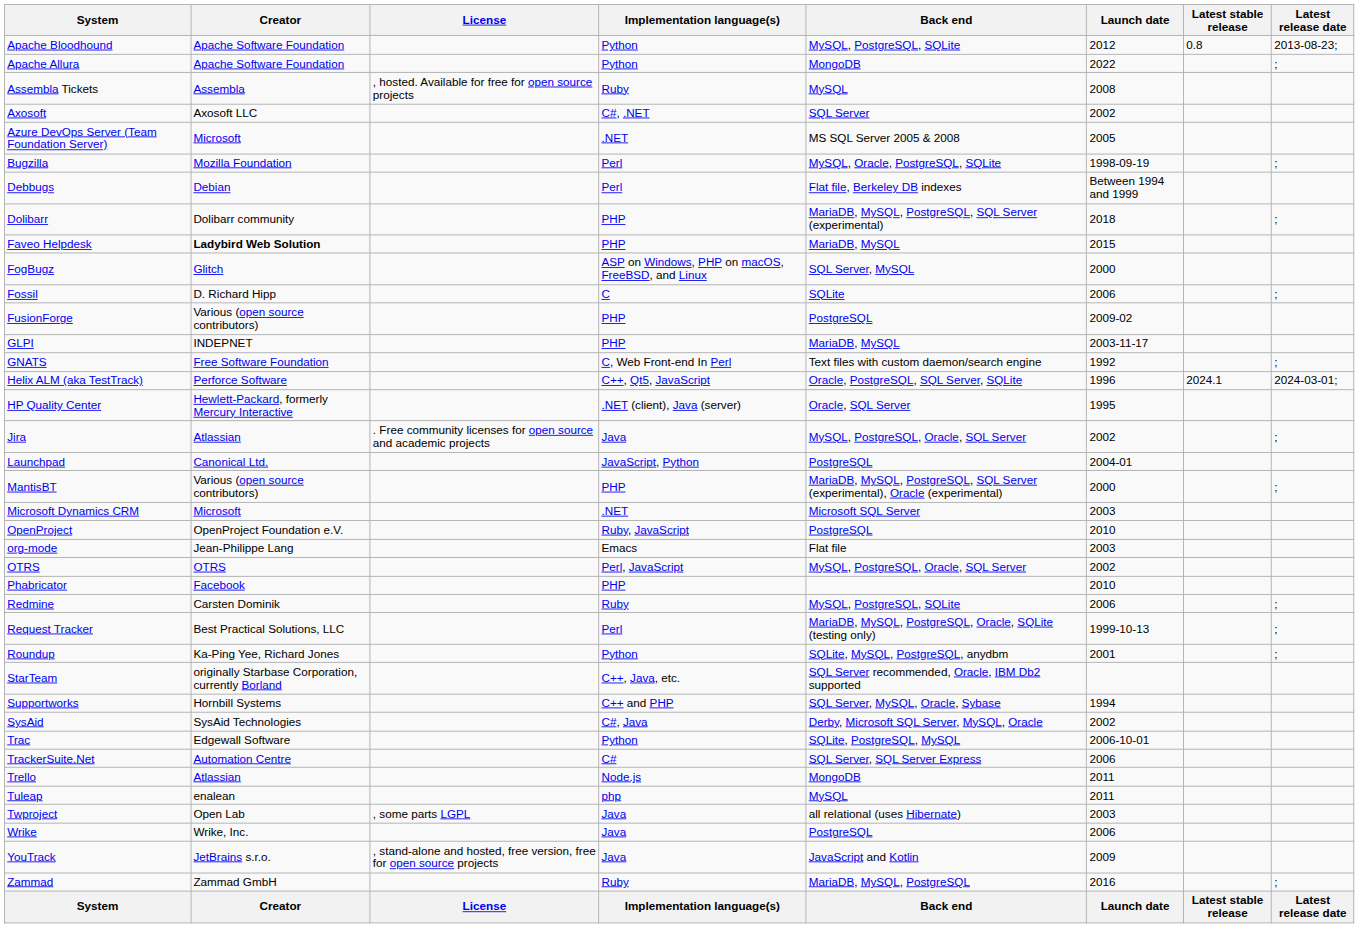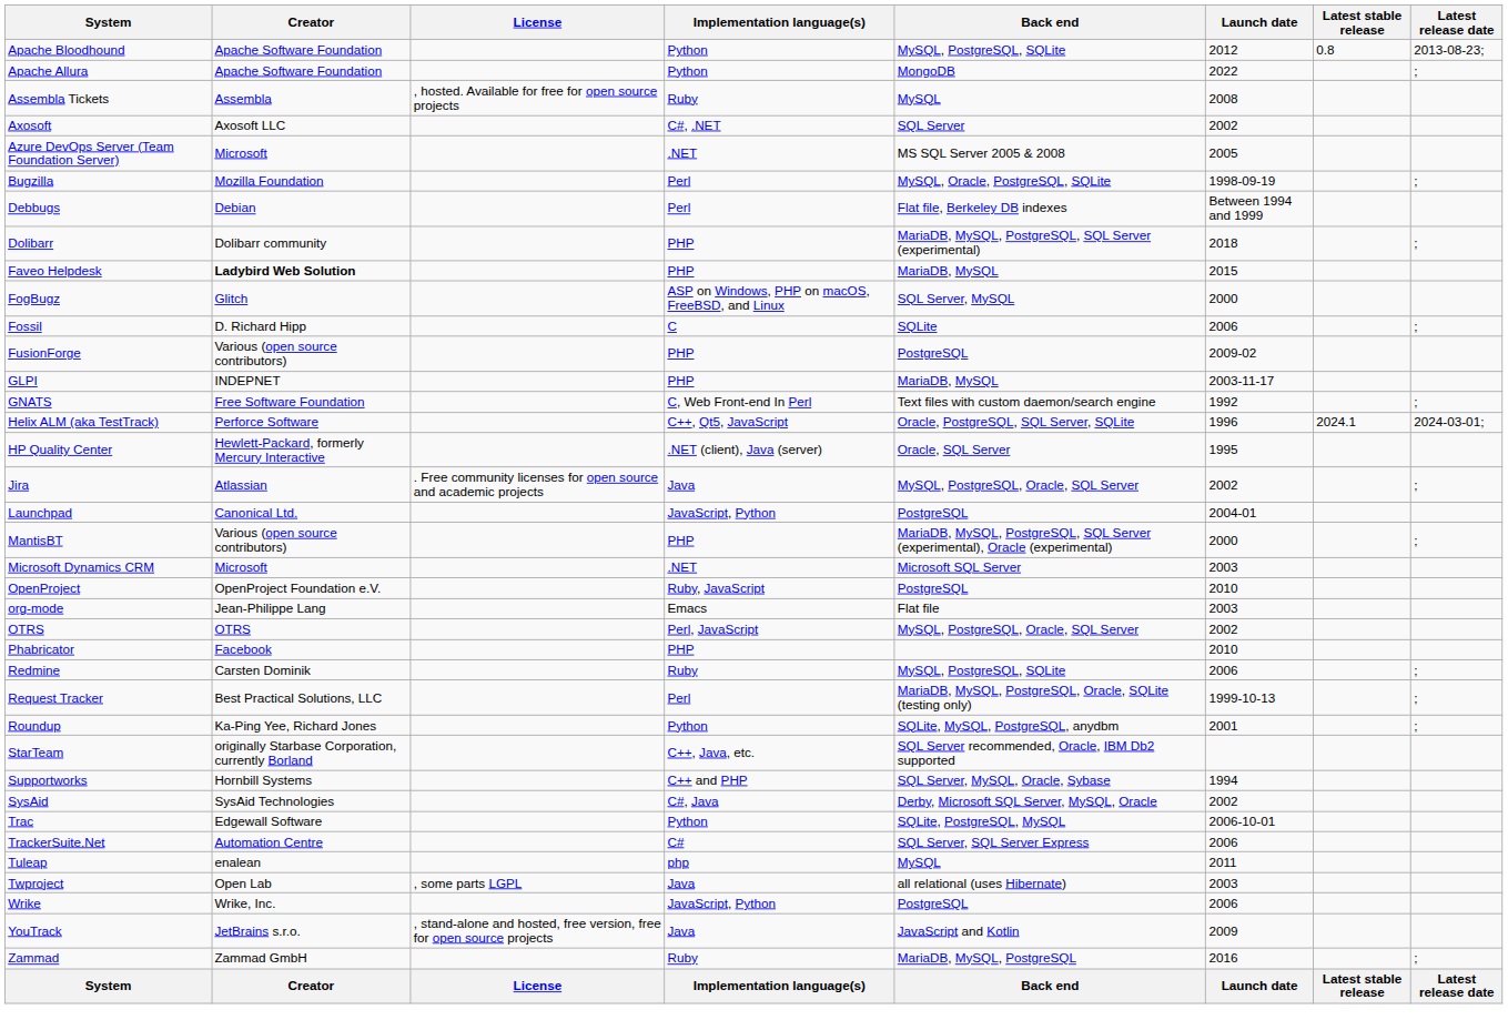 <table class="wikitable sortable sort-under" style="width:auto;font-size:85%">
 <tr>
 <th>System</th>
 <th>Creator</th>
 <th><a href='#'>License</a></th>
 <th>Implementation language(s)</th>
 <th>Back end</th>
 <th>Launch date</th>
 <th>Latest stable release</th>
 <th>Latest release date</th>
 </tr>
 <tr>
 <td><a href='#'>Apache Bloodhound</a></td>
 <td><a href='#'>Apache Software Foundation</a></td>
 <td></td>
 <td><a href='#'>Python</a></td>
 <td><a href='#'>MySQL</a>, <a href='#'>PostgreSQL</a>, <a href='#'>SQLite</a></td>
 <td>2012</td>
 <td>0.8</td>
 <td>2013-08-23; </td>
 </tr>
 <tr>
 <td><a href='#'>Apache Allura</a></td>
 <td><a href='#'>Apache Software Foundation</a></td>
 <td></td>
 <td><a href='#'>Python</a></td>
 <td><a href='#'>MongoDB</a></td>
 <td>2022</td>
 <td></td>
 <td>; </td>
 </tr>
 <tr>
 <td><a href='#'>Assembla</a> Tickets</td>
 <td><a href='#'>Assembla</a></td>
 <td>, hosted. Available for free for <a href='#'>open source</a> projects</td>
 <td><a href='#'>Ruby</a></td>
 <td><a href='#'>MySQL</a></td>
 <td>2008</td>
 <td></td>
 <td></td>
 </tr>
 <tr>
 <td><a href='#'>Axosoft</a></td>
 <td>Axosoft LLC</td>
 <td></td>
 <td><a href='#'>C#</a>, <a href='#'>.NET</a></td>
 <td><a href='#'>SQL Server</a></td>
 <td>2002</td>
 <td></td>
 <td></td>
 </tr>
 <tr>
 <td><a href='#'>Azure DevOps Server (Team Foundation Server)</a></td>
 <td><a href='#'>Microsoft</a></td>
 <td></td>
 <td><a href='#'>.NET</a></td>
 <td>MS SQL Server 2005 & 2008</td>
 <td>2005</td>
 <td></td>
 <td></td>
 </tr>
 <tr>
 <td><a href='#'>Bugzilla</a></td>
 <td><a href='#'>Mozilla Foundation</a></td>
 <td></td>
 <td><a href='#'>Perl</a></td>
 <td><a href='#'>MySQL</a>, <a href='#'>Oracle</a>, <a href='#'>PostgreSQL</a>, <a href='#'>SQLite</a></td>
 <td>1998-09-19</td>
 <td></td>
 <td>; </td>
 </tr>
 <tr>
 <td><a href='#'>Debbugs</a></td>
 <td><a href='#'>Debian</a></td>
 <td></td>
 <td><a href='#'>Perl</a></td>
 <td><a href='#'>Flat file</a>, <a href='#'>Berkeley DB</a> indexes</td>
 <td>Between 1994 and 1999</td>
 <td></td>
 <td></td>
 </tr>
 <tr>
 <td><a href='#'>Dolibarr</a></td>
 <td>Dolibarr community</td>
 <td></td>
 <td><a href='#'>PHP</a></td>
 <td><a href='#'>MariaDB</a>, <a href='#'>MySQL</a>, <a href='#'>PostgreSQL</a>, <a href='#'>SQL Server</a> (experimental)</td>
 <td>2018</td>
 <td></td>
 <td>; </td>
 </tr>
 <tr>
 <td><a href='#'>Faveo Helpdesk</a></td>
 <td><strong>Ladybird Web Solution</strong></td>
 <td></td>
 <td><a href='#'>PHP</a></td>
 <td><a href='#'>MariaDB</a>, <a href='#'>MySQL</a></td>
 <td>2015</td>
 <td></td>
 <td></td>
 </tr>
 <tr>
 <td><a href='#'>FogBugz</a></td>
 <td><a href='#'>Glitch</a></td>
 <td></td>
 <td><a href='#'>ASP</a> on <a href='#'>Windows</a>, <a href='#'>PHP</a> on <a href='#'>macOS</a>, <a href='#'>FreeBSD</a>, and <a href='#'>Linux</a></td>
 <td><a href='#'>SQL Server</a>, <a href='#'>MySQL</a></td>
 <td>2000</td>
 <td></td>
 <td></td>
 </tr>
 <tr>
 <td><a href='#'>Fossil</a></td>
 <td>D. Richard Hipp</td>
 <td></td>
 <td><a href='#'>C</a></td>
 <td><a href='#'>SQLite</a></td>
 <td>2006</td>
 <td></td>
 <td>; </td>
 </tr>
 <tr>
 <td><a href='#'>FusionForge</a></td>
 <td>Various (<a href='#'>open source</a> contributors)</td>
 <td></td>
 <td><a href='#'>PHP</a></td>
 <td><a href='#'>PostgreSQL</a></td>
 <td>2009-02</td>
 <td></td>
 <td></td>
 </tr>
 <tr>
 <td><a href='#'>GLPI</a></td>
 <td>INDEPNET</td>
 <td></td>
 <td><a href='#'>PHP</a></td>
 <td><a href='#'>MariaDB</a>, <a href='#'>MySQL</a></td>
 <td>2003-11-17</td>
 <td></td>
 <td></td>
 </tr>
 <tr>
 <td><a href='#'>GNATS</a></td>
 <td><a href='#'>Free Software Foundation</a></td>
 <td></td>
 <td><a href='#'>C</a>, Web Front-end In <a href='#'>Perl</a></td>
 <td>Text files with custom daemon/search engine</td>
 <td>1992</td>
 <td></td>
 <td>; </td>
 </tr>
 <tr>
 <td><a href='#'>Helix ALM (aka TestTrack)</a></td>
 <td><a href='#'>Perforce Software</a></td>
 <td></td>
 <td><a href='#'>C++</a>, <a href='#'>Qt5</a>, <a href='#'>JavaScript</a></td>
 <td><a href='#'>Oracle</a>, <a href='#'>PostgreSQL</a>, <a href='#'>SQL Server</a>, <a href='#'>SQLite</a></td>
 <td>1996</td>
 <td>2024.1 </td>
 <td>2024-03-01; </td>
 </tr>
 <tr>
 <td><a href='#'>HP Quality Center</a></td>
 <td><a href='#'>Hewlett-Packard</a>, formerly <a href='#'>Mercury Interactive</a></td>
 <td></td>
 <td><a href='#'>.NET</a> (client), <a href='#'>Java</a> (server)</td>
 <td><a href='#'>Oracle</a>, <a href='#'>SQL Server</a></td>
 <td>1995</td>
 <td></td>
 <td></td>
 </tr>
 <tr>
 <td><a href='#'>Jira</a></td>
 <td><a href='#'>Atlassian</a></td>
 <td>. Free community licenses for <a href='#'>open source</a> and academic projects</td>
 <td><a href='#'>Java</a></td>
 <td><a href='#'>MySQL</a>, <a href='#'>PostgreSQL</a>, <a href='#'>Oracle</a>, <a href='#'>SQL Server</a></td>
 <td>2002</td>
 <td></td>
 <td>; </td>
 </tr>
 <tr>
 <td><a href='#'>Launchpad</a></td>
 <td><a href='#'>Canonical Ltd.</a></td>
 <td></td>
 <td><a href='#'>JavaScript</a>, <a href='#'>Python</a></td>
 <td><a href='#'>PostgreSQL</a></td>
 <td>2004-01</td>
 <td></td>
 <td></td>
 </tr>
 <tr>
 <td><a href='#'>MantisBT</a></td>
 <td>Various (<a href='#'>open source</a> contributors)</td>
 <td></td>
 <td><a href='#'>PHP</a></td>
 <td><a href='#'>MariaDB</a>, <a href='#'>MySQL</a>, <a href='#'>PostgreSQL</a>, <a href='#'>SQL Server</a> (experimental), <a href='#'>Oracle</a> (experimental)</td>
 <td>2000</td>
 <td></td>
 <td>; </td>
 </tr>
 <tr>
 <td><a href='#'>Microsoft Dynamics CRM</a></td>
 <td><a href='#'>Microsoft</a></td>
 <td></td>
 <td><a href='#'>.NET</a></td>
 <td><a href='#'>Microsoft SQL Server</a></td>
 <td>2003</td>
 <td></td>
 <td></td>
 </tr>
 <tr>
 <td><a href='#'>OpenProject</a></td>
 <td>OpenProject Foundation e.V.</td>
 <td></td>
 <td><a href='#'>Ruby</a>, <a href='#'>JavaScript</a></td>
 <td><a href='#'>PostgreSQL</a></td>
 <td>2010</td>
 <td></td>
 <td></td>
 </tr>
 <tr>
 <td><a href='#'>org-mode</a></td>
 <td>Jean-Philippe Lang</td>
 <td></td>
 <td>Emacs</td>
 <td>Flat file</td>
 <td>2003</td>
 <td></td>
 <td></td>
 </tr>
 <tr>
 <td><a href='#'>OTRS</a></td>
 <td><a href='#'>OTRS</a></td>
 <td></td>
 <td><a href='#'>Perl</a>, <a href='#'>JavaScript</a></td>
 <td><a href='#'>MySQL</a>, <a href='#'>PostgreSQL</a>, <a href='#'>Oracle</a>, <a href='#'>SQL Server</a></td>
 <td>2002</td>
 <td></td>
 <td></td>
 </tr>
 <tr>
 <td><a href='#'>Phabricator</a></td>
 <td><a href='#'>Facebook</a></td>
 <td></td>
 <td><a href='#'>PHP</a></td>
 <td></td>
 <td>2010</td>
 <td></td>
 <td></td>
 </tr>
 <tr>
 <td><a href='#'>Redmine</a></td>
 <td>Carsten Dominik</td>
 <td></td>
 <td><a href='#'>Ruby</a></td>
 <td><a href='#'>MySQL</a>, <a href='#'>PostgreSQL</a>, <a href='#'>SQLite</a></td>
 <td>2006</td>
 <td></td>
 <td>; </td>
 </tr>
 <tr>
 <td><a href='#'>Request Tracker</a></td>
 <td>Best Practical Solutions, LLC</td>
 <td></td>
 <td><a href='#'>Perl</a></td>
 <td><a href='#'>MariaDB</a>, <a href='#'>MySQL</a>, <a href='#'>PostgreSQL</a>, <a href='#'>Oracle</a>, <a href='#'>SQLite</a> (testing only)</td>
 <td>1999-10-13</td>
 <td></td>
 <td>; </td>
 </tr>
 <tr>
 <td><a href='#'>Roundup</a></td>
 <td>Ka-Ping Yee, Richard Jones</td>
 <td></td>
 <td><a href='#'>Python</a></td>
 <td><a href='#'>SQLite</a>, <a href='#'>MySQL</a>, <a href='#'>PostgreSQL</a>, anydbm</td>
 <td>2001</td>
 <td></td>
 <td>; </td>
 </tr>
 <tr>
 <td><a href='#'>StarTeam</a></td>
 <td>originally Starbase Corporation, currently <a href='#'>Borland</a></td>
 <td></td>
 <td><a href='#'>C++</a>, <a href='#'>Java</a>, etc.</td>
 <td><a href='#'>SQL Server</a> recommended, <a href='#'>Oracle</a>, <a href='#'>IBM Db2</a> supported</td>
 <td></td>
 <td></td>
 <td></td>
 </tr>
 <tr>
 <td><a href='#'>Supportworks</a></td>
 <td>Hornbill Systems</td>
 <td></td>
 <td><a href='#'>C++</a> and <a href='#'>PHP</a></td>
 <td><a href='#'>SQL Server</a>, <a href='#'>MySQL</a>, <a href='#'>Oracle</a>, <a href='#'>Sybase</a></td>
 <td>1994</td>
 <td></td>
 <td></td>
 </tr>
 <tr>
 <td><a href='#'>SysAid</a></td>
 <td>SysAid Technologies</td>
 <td></td>
 <td><a href='#'>C#</a>, <a href='#'>Java</a></td>
 <td><a href='#'>Derby</a>, <a href='#'>Microsoft SQL Server</a>, <a href='#'>MySQL</a>, <a href='#'>Oracle</a></td>
 <td>2002</td>
 <td></td>
 <td></td>
 </tr>
 <tr>
 <td><a href='#'>Trac</a></td>
 <td>Edgewall Software</td>
 <td></td>
 <td><a href='#'>Python</a></td>
 <td><a href='#'>SQLite</a>, <a href='#'>PostgreSQL</a>, <a href='#'>MySQL</a></td>
 <td>2006-10-01</td>
 <td></td>
 <td></td>
 </tr>
 <tr>
 <td><a href='#'>TrackerSuite.Net</a></td>
 <td><a href='#'>Automation Centre</a></td>
 <td></td>
 <td><a href='#'>C#</a></td>
 <td><a href='#'>SQL Server</a>, <a href='#'>SQL Server Express</a></td>
 <td>2006</td>
 <td></td>
 <td></td>
 </tr>
 <tr>
-<td><a href='#'>Trello</a></td>
-<td><a href='#'>Atlassian</a></td>
-<td></td>
-<td><a href='#'>Node.js</a></td>
-<td><a href='#'>MongoDB</a></td>
-<td>2011</td>
-<td></td>
-<td></td>
-</tr>
-<tr>
 <td><a href='#'>Tuleap</a></td>
 <td>enalean</td>
 <td></td>
 <td><a href='#'>php</a></td>
 <td><a href='#'>MySQL</a></td>
 <td>2011</td>
 <td></td>
 <td></td>
 </tr>
 <tr>
 <td><a href='#'>Twproject</a></td>
 <td>Open Lab</td>
 <td>, some parts <a href='#'>LGPL</a></td>
 <td><a href='#'>Java</a></td>
 <td>all relational (uses <a href='#'>Hibernate</a>)</td>
 <td>2003</td>
 <td></td>
 <td></td>
 </tr>
 <tr>
 <td><a href='#'>Wrike</a></td>
 <td>Wrike, Inc.</td>
 <td></td>
-<td><a href='#'>Java</a></td>
+<td><a href='#'>JavaScript</a>, <a href='#'>Python</a></td>
 <td><a href='#'>PostgreSQL</a></td>
 <td>2006</td>
 <td></td>
 <td></td>
 </tr>
 <tr>
 <td><a href='#'>YouTrack</a></td>
 <td><a href='#'>JetBrains</a> s.r.o.</td>
 <td>, stand-alone and hosted, free version, free for <a href='#'>open source</a> projects</td>
 <td><a href='#'>Java</a></td>
 <td><a href='#'>JavaScript</a> and <a href='#'>Kotlin</a></td>
 <td>2009</td>
 <td></td>
 <td></td>
 </tr>
 <tr>
 <td><a href='#'>Zammad</a></td>
 <td>Zammad GmbH</td>
 <td></td>
 <td><a href='#'>Ruby</a></td>
 <td><a href='#'>MariaDB</a>, <a href='#'>MySQL</a>, <a href='#'>PostgreSQL</a></td>
 <td>2016</td>
 <td></td>
 <td>; </td>
 </tr>
 <tr class="sortbottom">
 <th>System</th>
 <th>Creator</th>
 <th><a href='#'>License</a></th>
 <th>Implementation language(s)</th>
 <th>Back end</th>
 <th>Launch date</th>
 <th>Latest stable release</th>
 <th>Latest release date</th>
 </tr>
 </table>
